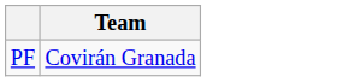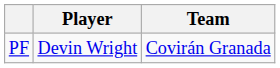 <table class="wikitable">
 <tr>
 <th style="text-align:center;"></th>
+<th style="text-align:center;">Player</th>
 <th style="text-align:center;">Team</th>
 </tr>
 <tr>
 <td style="text-align:center;"><a href='#'>PF</a></td>
+<td> <a href='#'>Devin Wright</a></td>
 <td><a href='#'>Covirán Granada</a></td>
 </tr>
 </table>
